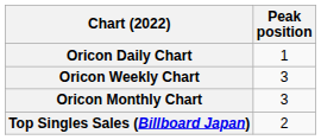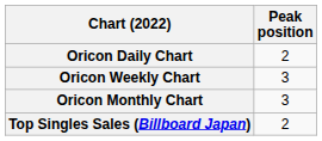 <table class="wikitable plainrowheaders sortable" style="text-align:center;">
 <tr>
 <th>Chart (2022)</th>
 <th>Peak<br>position</th>
 </tr>
 <tr>
 <th scope="row">Oricon Daily Chart</th>
-<td>1</td>
+<td>2</td>
 </tr>
 <tr>
 <th scope="row">Oricon Weekly Chart</th>
 <td>3</td>
 </tr>
 <tr>
 <th scope="row">Oricon Monthly Chart</th>
 <td>3</td>
 </tr>
 <tr>
 <th scope="row">Top Singles Sales (<em><a href='#'>Billboard Japan</a></em>)</th>
 <td>2</td>
 </tr>
 </table>
